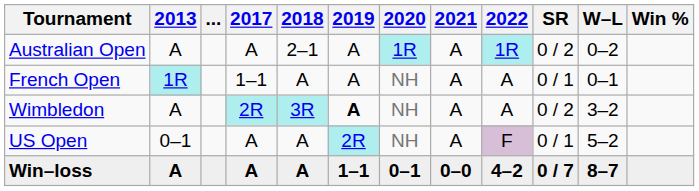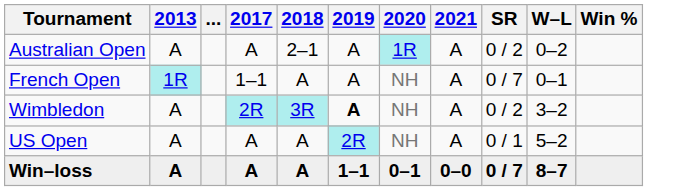 <table class=wikitable style=text-align:center>
 <tr>
 <th>Tournament</th>
 <th><a href='#'>2013</a></th>
 <th>...</th>
 <th><a href='#'>2017</a></th>
 <th><a href='#'>2018</a></th>
 <th><a href='#'>2019</a></th>
 <th><a href='#'>2020</a></th>
 <th><a href='#'>2021</a></th>
-<th><a href='#'>2022</a></th>
 <th>SR</th>
 <th>W–L</th>
 <th>Win %</th>
 </tr>
 <tr>
 <td style=text-align:left><a href='#'>Australian Open</a></td>
 <td>A</td>
 <td></td>
 <td>A</td>
 <td>2–1</td>
 <td>A</td>
 <td style=background:#afeeee><a href='#'>1R</a></td>
 <td>A</td>
-<td style=background:#afeeee><a href='#'>1R</a></td>
 <td>0 / 2</td>
 <td>0–2</td>
 <td></td>
 </tr>
 <tr>
 <td style=text-align:left><a href='#'>French Open</a></td>
 <td style=background:#afeeee><a href='#'>1R</a></td>
 <td></td>
 <td>1–1</td>
 <td>A</td>
 <td>A</td>
 <td style=color:#767676>NH</td>
 <td>A</td>
-<td>A</td>
-<td>0 / 1</td>
+<td>0 / 7</td>
 <td>0–1</td>
 <td></td>
 </tr>
 <tr>
 <td style=text-align:left><a href='#'>Wimbledon</a></td>
 <td>A</td>
 <td></td>
 <td style=background:#afeeee><a href='#'>2R</a></td>
 <td style=background:#afeeee><a href='#'>3R</a></td>
 <td><strong>A</strong></td>
 <td style=color:#767676>NH</td>
 <td>A</td>
-<td>A</td>
 <td>0 / 2</td>
 <td>3–2</td>
 <td></td>
 </tr>
 <tr>
 <td style=text-align:left><a href='#'>US Open</a></td>
-<td>0–1</td>
+<td>A</td>
 <td></td>
 <td>A</td>
 <td>A</td>
 <td style=background:#afeeee><a href='#'>2R</a></td>
 <td style=color:#767676>NH</td>
 <td>A</td>
-<td bgcolor=thistle>F</td>
 <td>0 / 1</td>
 <td>5–2</td>
 <td></td>
 </tr>
 <tr style=font-weight:bold;background:#efefef>
 <td style=text-align:left>Win–loss</td>
 <td>A</td>
 <td></td>
 <td>A</td>
 <td>A</td>
 <td>1–1</td>
 <td>0–1</td>
 <td>0–0</td>
-<td>4–2</td>
 <td>0 / 7</td>
 <td>8–7</td>
 <td></td>
 </tr>
 </table>
